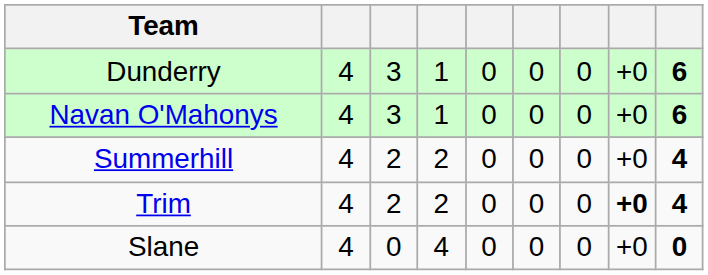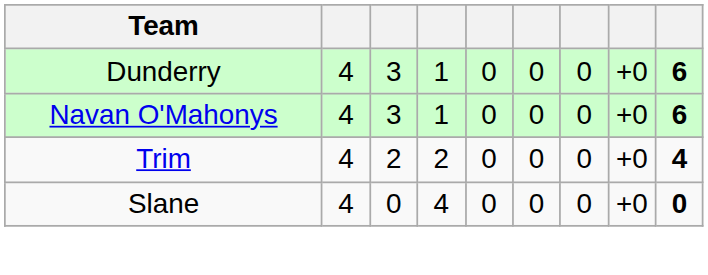 <table class="wikitable" style="text-align:center">
 <tr>
 <th style="width:175px;">Team</th>
 <th width="20"></th>
 <th width="20"></th>
 <th width="20"></th>
 <th width="20"></th>
 <th width="20"></th>
 <th width="20"></th>
 <th width="20"></th>
 <th width="20"></th>
 </tr>
 <tr style="background:#cfc;">
 <td>Dunderry</td>
 <td>4</td>
 <td>3</td>
 <td>1</td>
 <td>0</td>
 <td>0</td>
 <td>0</td>
 <td>+0</td>
 <td><strong>6</strong></td>
 </tr>
 <tr style="background:#cfc;">
 <td><a href='#'>Navan O'Mahonys</a></td>
 <td>4</td>
 <td>3</td>
 <td>1</td>
 <td>0</td>
 <td>0</td>
 <td>0</td>
 <td>+0</td>
 <td><strong>6</strong></td>
 </tr>
 <tr>
-<td><a href='#'>Summerhill</a></td>
+<td><a href='#'>Trim</a></td>
 <td>4</td>
 <td>2</td>
 <td>2</td>
 <td>0</td>
 <td>0</td>
 <td>0</td>
 <td>+0</td>
-<td><strong>4</strong></td>
-</tr>
-<tr>
-<td><a href='#'>Trim</a></td>
-<td>4</td>
-<td>2</td>
-<td>2</td>
-<td>0</td>
-<td>0</td>
-<td>0</td>
-<td><strong>+0</strong></td>
 <td><strong>4</strong></td>
 </tr>
 <tr>
 <td>Slane</td>
 <td>4</td>
 <td>0</td>
 <td>4</td>
 <td>0</td>
 <td>0</td>
 <td>0</td>
 <td>+0</td>
 <td><strong>0</strong></td>
 </tr>
 </table>
